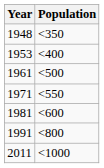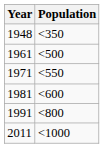 <table class="wikitable">
 <tr>
 <th>Year</th>
 <th>Population</th>
 </tr>
 <tr>
 <td>1948</td>
 <td><350</td>
-</tr>
-<tr>
-<td>1953</td>
-<td><400</td>
 </tr>
 <tr>
 <td>1961</td>
 <td><500</td>
 </tr>
 <tr>
 <td>1971</td>
 <td><550</td>
 </tr>
 <tr>
 <td>1981</td>
 <td><600</td>
 </tr>
 <tr>
 <td>1991</td>
 <td><800</td>
 </tr>
 <tr>
 <td>2011</td>
 <td><1000</td>
 </tr>
 </table>
